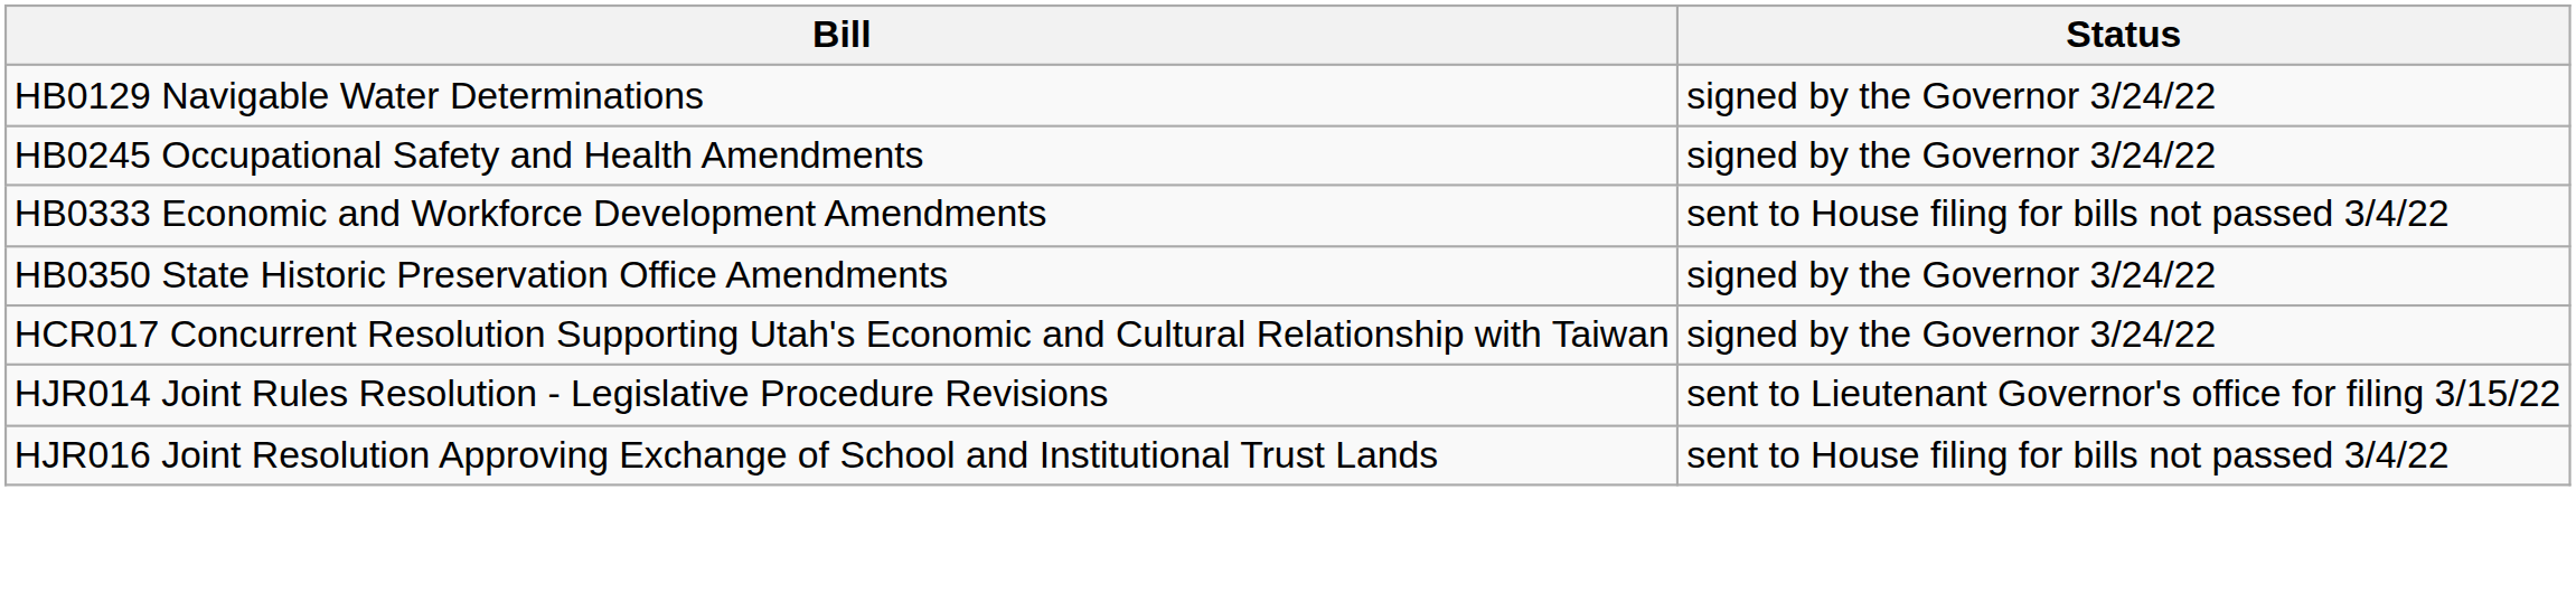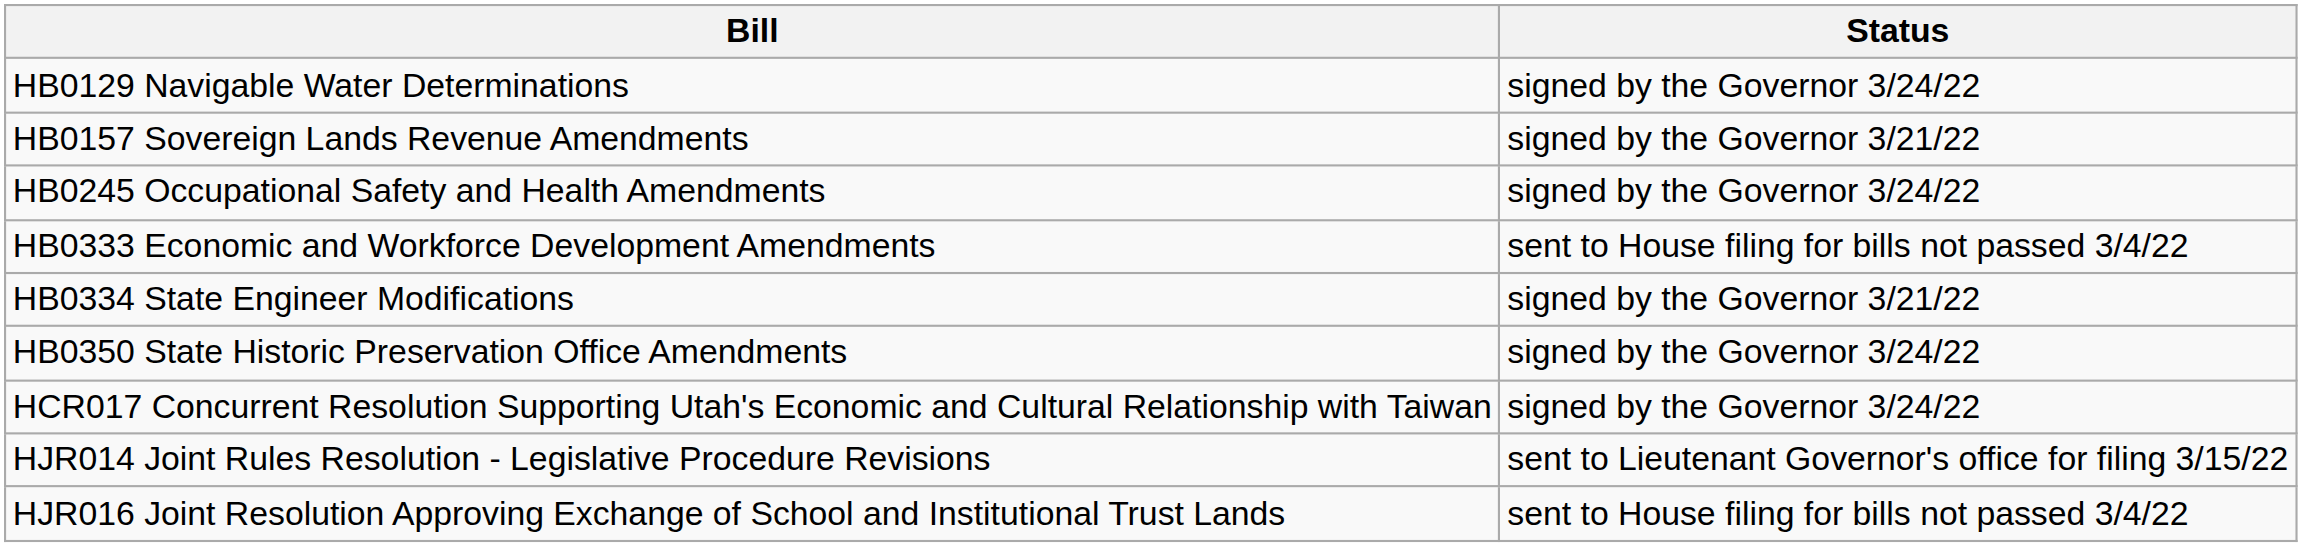 <table class="wikitable">
 <tr>
 <th>Bill</th>
 <th>Status</th>
 </tr>
 <tr>
 <td>HB0129 Navigable Water Determinations</td>
 <td>signed by the Governor 3/24/22</td>
 </tr>
 <tr>
+<td>HB0157 Sovereign Lands Revenue Amendments</td>
+<td>signed by the Governor 3/21/22</td>
+</tr>
+<tr>
 <td>HB0245 Occupational Safety and Health Amendments</td>
 <td>signed by the Governor 3/24/22</td>
 </tr>
 <tr>
 <td>HB0333 Economic and Workforce Development Amendments</td>
 <td>sent to House filing for bills not passed 3/4/22</td>
+</tr>
+<tr>
+<td>HB0334 State Engineer Modifications</td>
+<td>signed by the Governor 3/21/22</td>
 </tr>
 <tr>
 <td>HB0350 State Historic Preservation Office Amendments</td>
 <td>signed by the Governor 3/24/22</td>
 </tr>
 <tr>
 <td>HCR017 Concurrent Resolution Supporting Utah's Economic and Cultural Relationship with Taiwan</td>
 <td>signed by the Governor 3/24/22</td>
 </tr>
 <tr>
 <td>HJR014 Joint Rules Resolution - Legislative Procedure Revisions</td>
 <td>sent to Lieutenant Governor's office for filing 3/15/22</td>
 </tr>
 <tr>
 <td>HJR016 Joint Resolution Approving Exchange of School and Institutional Trust Lands</td>
 <td>sent to House filing for bills not passed 3/4/22</td>
 </tr>
 </table>
